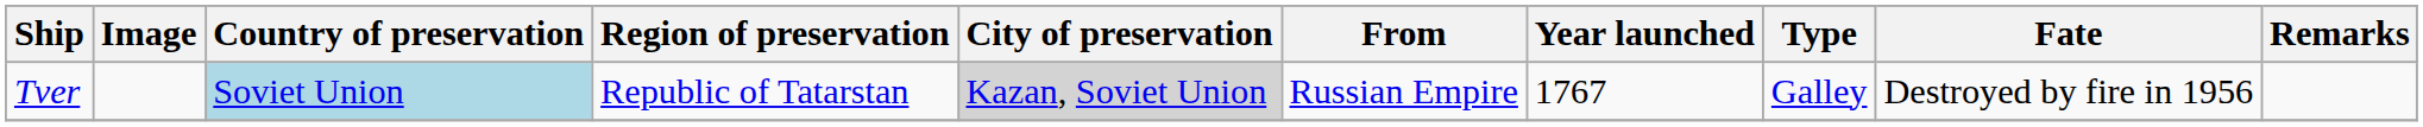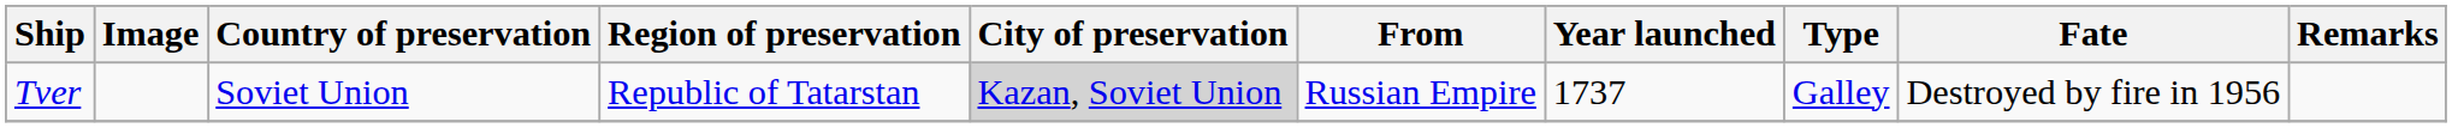 <table class="wikitable sortable">
 <tr>
 <th>Ship</th>
 <th>Image</th>
 <th>Country of preservation</th>
 <th>Region of preservation</th>
 <th>City of preservation</th>
 <th>From</th>
 <th>Year launched</th>
 <th>Type</th>
 <th>Fate</th>
 <th>Remarks</th>
 </tr>
 <tr>
 <td><a href='#'><em>Tver</em></a></td>
 <td></td>
-<td style="background: lightblue;"><a href='#'>Soviet Union</a></td>
+<td><a href='#'>Soviet Union</a></td>
 <td><a href='#'>Republic of Tatarstan</a></td>
 <td style="background: lightgrey;"><a href='#'>Kazan</a>, <a href='#'>Soviet Union</a></td>
 <td><a href='#'>Russian Empire</a><br></td>
-<td>1767</td>
+<td>1737</td>
 <td><a href='#'>Galley</a></td>
 <td>Destroyed by fire in 1956</td>
 <td></td>
 </tr>
 <tr>
 </tr>
 </table>
